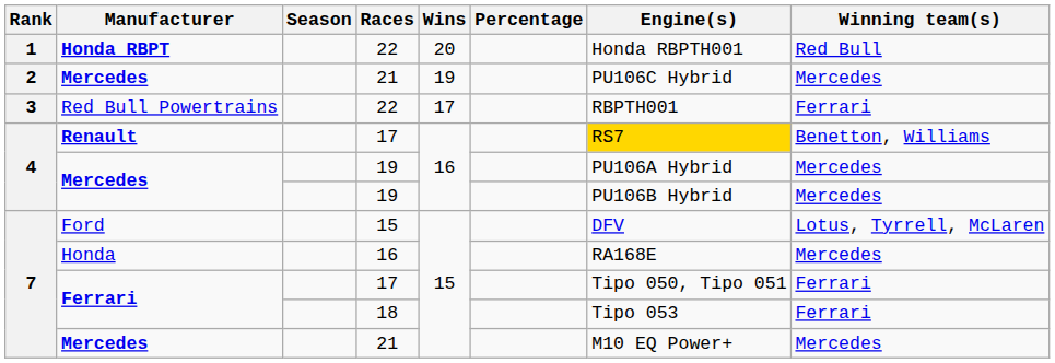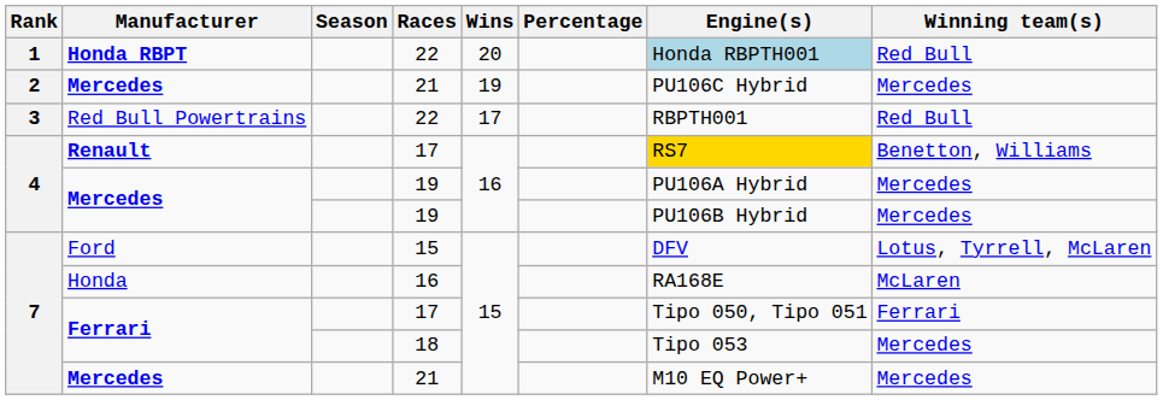 <table class="wikitable">
 <tr>
 <th>Rank</th>
 <th>Manufacturer</th>
 <th>Season</th>
 <th>Races</th>
 <th>Wins</th>
 <th>Percentage</th>
 <th>Engine(s)</th>
 <th>Winning team(s)</th>
 </tr>
 <tr align="center">
 <th>1</th>
 <td align="left"><strong><a href='#'>Honda RBPT</a></strong></td>
 <td></td>
 <td>22</td>
 <td>20</td>
 <td></td>
-<td align="left">Honda RBPTH001</td>
+<td align="left" style="background: lightblue;">Honda RBPTH001</td>
 <td align="left"><a href='#'>Red Bull</a></td>
 </tr>
 <tr align="center">
 <th>2</th>
 <td align="left"><strong><a href='#'>Mercedes</a></strong></td>
 <td></td>
 <td>21</td>
 <td>19</td>
 <td></td>
 <td align="left">PU106C Hybrid</td>
 <td align="left"><a href='#'>Mercedes</a></td>
 </tr>
 <tr align="center">
 <th>3</th>
 <td align="left"><a href='#'>Red Bull Powertrains</a></td>
 <td></td>
 <td>22</td>
 <td>17</td>
 <td></td>
 <td align="left">RBPTH001</td>
-<td align="left"><a href='#'>Ferrari</a></td>
+<td align="left"><a href='#'>Red Bull</a></td>
 </tr>
 <tr align="center">
 <th rowspan="3">4</th>
 <td align="left"><strong><a href='#'>Renault</a></strong></td>
 <td></td>
 <td>17</td>
 <td rowspan="3">16</td>
 <td></td>
 <td align="left" style="background: gold;">RS7</td>
 <td align="left"><a href='#'>Benetton</a>, <a href='#'>Williams</a></td>
 </tr>
 <tr align="center">
 <td align="left" rowspan="2"><strong><a href='#'>Mercedes</a></strong></td>
 <td></td>
 <td>19</td>
 <td></td>
 <td align="left">PU106A Hybrid</td>
 <td align="left"><a href='#'>Mercedes</a></td>
 </tr>
 <tr align="center">
 <td></td>
 <td>19</td>
 <td></td>
 <td align="left">PU106B Hybrid</td>
 <td align="left"><a href='#'>Mercedes</a></td>
 </tr>
 <tr align="center">
 <th rowspan="5">7</th>
 <td align="left"><a href='#'>Ford</a></td>
 <td></td>
 <td>15</td>
 <td rowspan="5">15</td>
 <td></td>
 <td align="left"><a href='#'>DFV</a></td>
 <td align="left"><a href='#'>Lotus</a>, <a href='#'>Tyrrell</a>, <a href='#'>McLaren</a></td>
 </tr>
 <tr align="center">
 <td align="left"><a href='#'>Honda</a></td>
 <td></td>
 <td>16</td>
 <td></td>
 <td align="left">RA168E</td>
-<td align="left"><a href='#'>Mercedes</a></td>
+<td align="left"><a href='#'>McLaren</a></td>
 </tr>
 <tr align="center">
 <td align="left" rowspan="2"><strong><a href='#'>Ferrari</a></strong></td>
 <td></td>
 <td>17</td>
 <td></td>
 <td align="left">Tipo 050, Tipo 051</td>
 <td align="left"><a href='#'>Ferrari</a></td>
 </tr>
 <tr align="center">
 <td></td>
 <td>18</td>
 <td></td>
 <td align="left">Tipo 053</td>
-<td align="left"><a href='#'>Ferrari</a></td>
+<td align="left"><a href='#'>Mercedes</a></td>
 </tr>
 <tr align="center">
 <td align="left"><strong><a href='#'>Mercedes</a></strong></td>
 <td></td>
 <td>21</td>
 <td></td>
 <td align="left">M10 EQ Power+</td>
 <td align="left"><a href='#'>Mercedes</a></td>
 </tr>
 </table>
